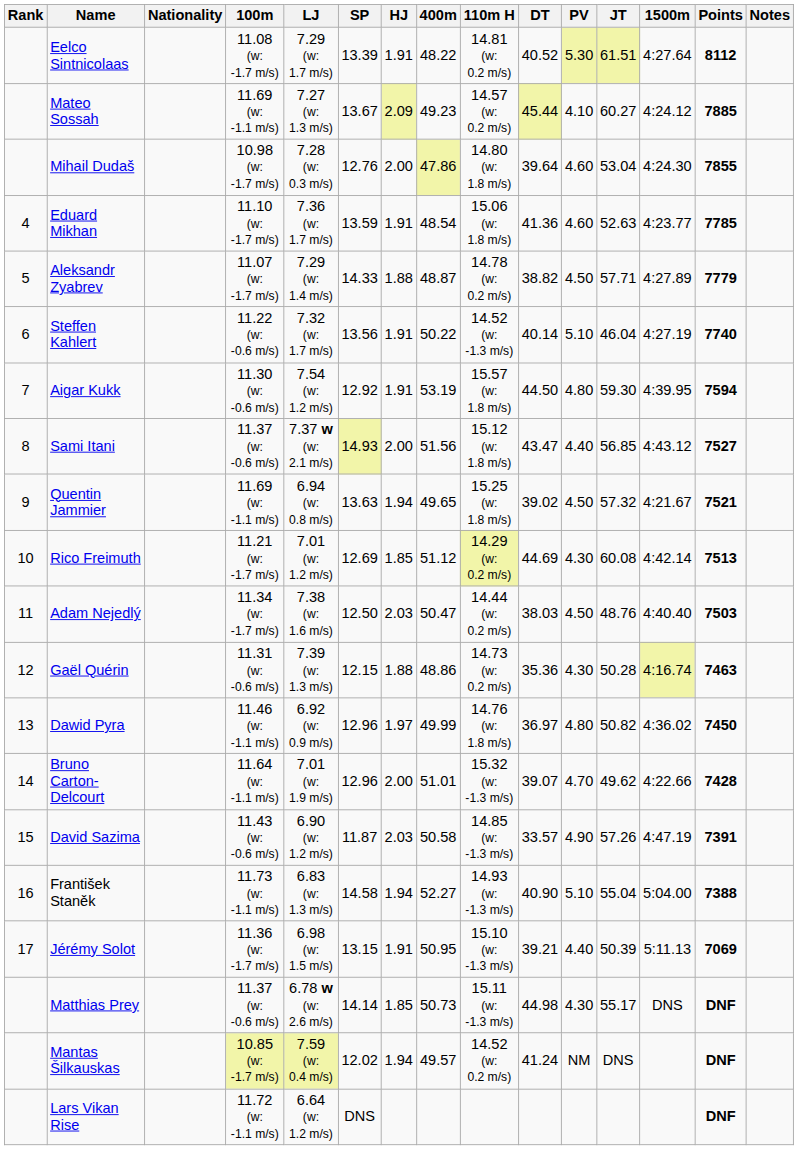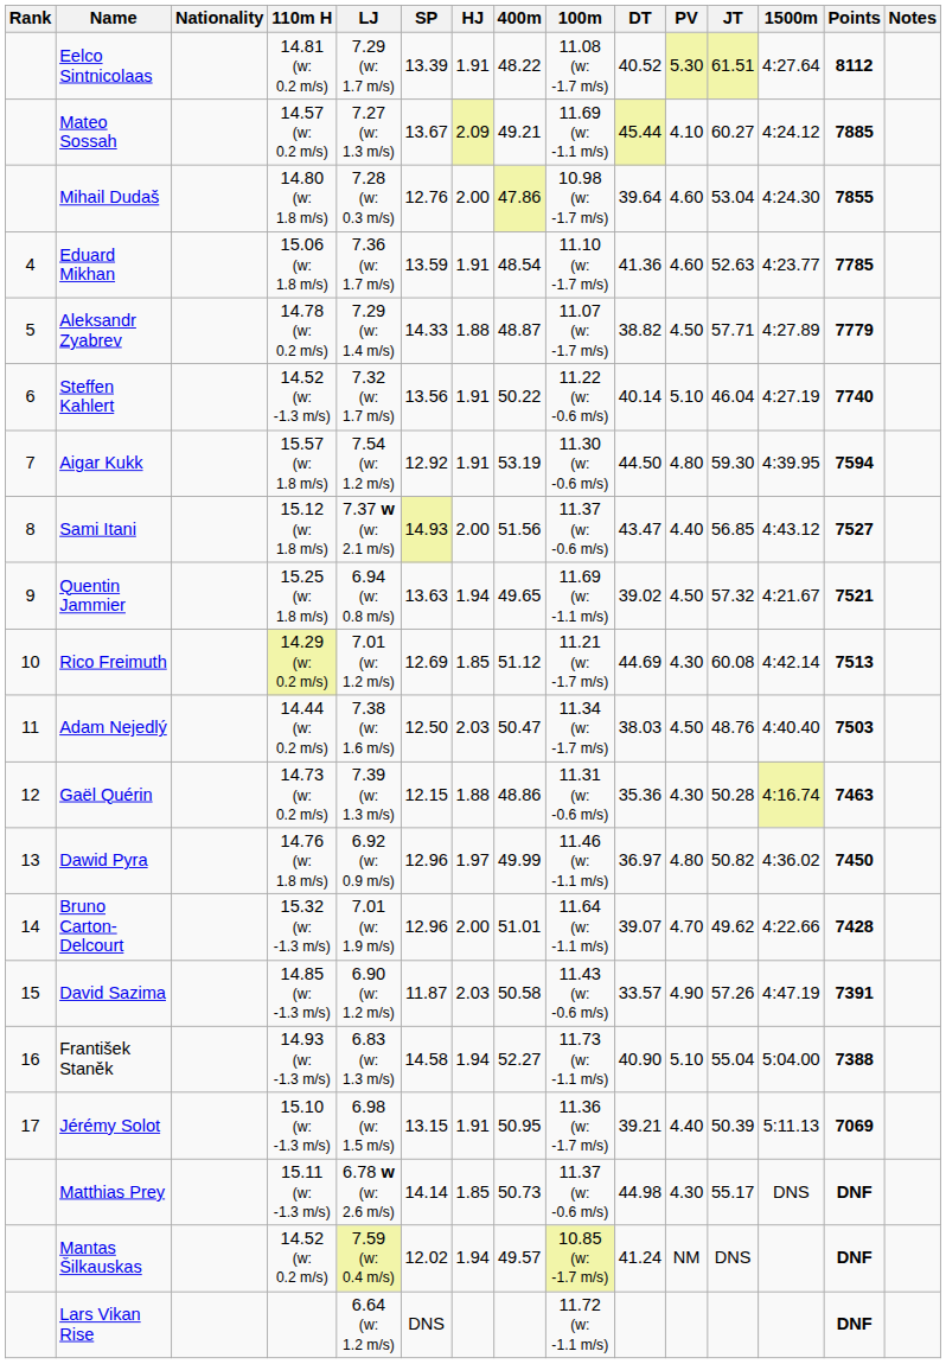 <table class="wikitable sortable" style="text-align:center">
 <tr>
 <th>Rank</th>
 <th>Name</th>
 <th>Nationality</th>
-<th>100m</th>
+<th>110m H</th>
 <th>LJ</th>
 <th>SP</th>
 <th>HJ</th>
 <th>400m</th>
-<th>110m H</th>
+<th>100m</th>
 <th>DT</th>
 <th>PV</th>
 <th>JT</th>
 <th>1500m</th>
 <th>Points</th>
 <th>Notes</th>
 </tr>
 <tr>
 <td></td>
 <td align=left><a href='#'>Eelco Sintnicolaas</a></td>
 <td align=left></td>
-<td>11.08<br><small>(w: -1.7 m/s)</small></td>
+<td>14.81<br><small>(w: 0.2 m/s)</small></td>
 <td>7.29<br><small>(w: 1.7 m/s)</small></td>
 <td>13.39</td>
 <td>1.91</td>
 <td>48.22</td>
-<td>14.81<br><small>(w: 0.2 m/s)</small></td>
+<td>11.08<br><small>(w: -1.7 m/s)</small></td>
 <td>40.52</td>
 <td bgcolor=#F2F5A9>5.30</td>
 <td bgcolor=#F2F5A9>61.51</td>
 <td>4:27.64</td>
 <td><strong>8112</strong></td>
 <td></td>
 </tr>
 <tr>
 <td></td>
 <td align=left><a href='#'>Mateo Sossah</a></td>
 <td align=left></td>
-<td>11.69<br><small>(w: -1.1 m/s)</small></td>
+<td>14.57<br><small>(w: 0.2 m/s)</small></td>
 <td>7.27<br><small>(w: 1.3 m/s)</small></td>
 <td>13.67</td>
 <td bgcolor=#F2F5A9>2.09</td>
-<td>49.23</td>
-<td>14.57<br><small>(w: 0.2 m/s)</small></td>
+<td>49.21</td>
+<td>11.69<br><small>(w: -1.1 m/s)</small></td>
 <td bgcolor=#F2F5A9>45.44</td>
 <td>4.10</td>
 <td>60.27</td>
 <td>4:24.12</td>
 <td><strong>7885</strong></td>
 <td></td>
 </tr>
 <tr>
 <td></td>
 <td align=left><a href='#'>Mihail Dudaš</a></td>
 <td align=left></td>
-<td>10.98<br><small>(w: -1.7 m/s)</small></td>
+<td>14.80<br><small>(w: 1.8 m/s)</small></td>
 <td>7.28<br><small>(w: 0.3 m/s)</small></td>
 <td>12.76</td>
 <td>2.00</td>
 <td bgcolor=#F2F5A9>47.86</td>
-<td>14.80<br><small>(w: 1.8 m/s)</small></td>
+<td>10.98<br><small>(w: -1.7 m/s)</small></td>
 <td>39.64</td>
 <td>4.60</td>
 <td>53.04</td>
 <td>4:24.30</td>
 <td><strong>7855</strong></td>
 <td></td>
 </tr>
 <tr>
 <td>4</td>
 <td align=left><a href='#'>Eduard Mikhan</a></td>
 <td align=left></td>
-<td>11.10<br><small>(w: -1.7 m/s)</small></td>
+<td>15.06<br><small>(w: 1.8 m/s)</small></td>
 <td>7.36<br><small>(w: 1.7 m/s)</small></td>
 <td>13.59</td>
 <td>1.91</td>
 <td>48.54</td>
-<td>15.06<br><small>(w: 1.8 m/s)</small></td>
+<td>11.10<br><small>(w: -1.7 m/s)</small></td>
 <td>41.36</td>
 <td>4.60</td>
 <td>52.63</td>
 <td>4:23.77</td>
 <td><strong>7785</strong></td>
 <td></td>
 </tr>
 <tr>
 <td>5</td>
 <td align=left><a href='#'>Aleksandr Zyabrev</a></td>
 <td align=left></td>
-<td>11.07<br><small>(w: -1.7 m/s)</small></td>
+<td>14.78<br><small>(w: 0.2 m/s)</small></td>
 <td>7.29<br><small>(w: 1.4 m/s)</small></td>
 <td>14.33</td>
 <td>1.88</td>
 <td>48.87</td>
-<td>14.78<br><small>(w: 0.2 m/s)</small></td>
+<td>11.07<br><small>(w: -1.7 m/s)</small></td>
 <td>38.82</td>
 <td>4.50</td>
 <td>57.71</td>
 <td>4:27.89</td>
 <td><strong>7779</strong></td>
 <td></td>
 </tr>
 <tr>
 <td>6</td>
 <td align=left><a href='#'>Steffen Kahlert</a></td>
 <td align=left></td>
-<td>11.22<br><small>(w: -0.6 m/s)</small></td>
+<td>14.52<br><small>(w: -1.3 m/s)</small></td>
 <td>7.32<br><small>(w: 1.7 m/s)</small></td>
 <td>13.56</td>
 <td>1.91</td>
 <td>50.22</td>
-<td>14.52<br><small>(w: -1.3 m/s)</small></td>
+<td>11.22<br><small>(w: -0.6 m/s)</small></td>
 <td>40.14</td>
 <td>5.10</td>
 <td>46.04</td>
 <td>4:27.19</td>
 <td><strong>7740</strong></td>
 <td></td>
 </tr>
 <tr>
 <td>7</td>
 <td align=left><a href='#'>Aigar Kukk</a></td>
 <td align=left></td>
-<td>11.30<br><small>(w: -0.6 m/s)</small></td>
+<td>15.57<br><small>(w: 1.8 m/s)</small></td>
 <td>7.54<br><small>(w: 1.2 m/s)</small></td>
 <td>12.92</td>
 <td>1.91</td>
 <td>53.19</td>
-<td>15.57<br><small>(w: 1.8 m/s)</small></td>
+<td>11.30<br><small>(w: -0.6 m/s)</small></td>
 <td>44.50</td>
 <td>4.80</td>
 <td>59.30</td>
 <td>4:39.95</td>
 <td><strong>7594</strong></td>
 <td></td>
 </tr>
 <tr>
 <td>8</td>
 <td align=left><a href='#'>Sami Itani</a></td>
 <td align=left></td>
-<td>11.37<br><small>(w: -0.6 m/s)</small></td>
+<td>15.12<br><small>(w: 1.8 m/s)</small></td>
 <td>7.37 <strong>w</strong><br><small>(w: 2.1 m/s)</small></td>
 <td bgcolor=#F2F5A9>14.93</td>
 <td>2.00</td>
 <td>51.56</td>
-<td>15.12<br><small>(w: 1.8 m/s)</small></td>
+<td>11.37<br><small>(w: -0.6 m/s)</small></td>
 <td>43.47</td>
 <td>4.40</td>
 <td>56.85</td>
 <td>4:43.12</td>
 <td><strong>7527</strong></td>
 <td></td>
 </tr>
 <tr>
 <td>9</td>
 <td align=left><a href='#'>Quentin Jammier</a></td>
 <td align=left></td>
-<td>11.69<br><small>(w: -1.1 m/s)</small></td>
+<td>15.25<br><small>(w: 1.8 m/s)</small></td>
 <td>6.94<br><small>(w: 0.8 m/s)</small></td>
 <td>13.63</td>
 <td>1.94</td>
 <td>49.65</td>
-<td>15.25<br><small>(w: 1.8 m/s)</small></td>
+<td>11.69<br><small>(w: -1.1 m/s)</small></td>
 <td>39.02</td>
 <td>4.50</td>
 <td>57.32</td>
 <td>4:21.67</td>
 <td><strong>7521</strong></td>
 <td></td>
 </tr>
 <tr>
 <td>10</td>
 <td align=left><a href='#'>Rico Freimuth</a></td>
 <td align=left></td>
-<td>11.21<br><small>(w: -1.7 m/s)</small></td>
+<td bgcolor=#F2F5A9>14.29<br><small>(w: 0.2 m/s)</small></td>
 <td>7.01<br><small>(w: 1.2 m/s)</small></td>
 <td>12.69</td>
 <td>1.85</td>
 <td>51.12</td>
-<td bgcolor=#F2F5A9>14.29<br><small>(w: 0.2 m/s)</small></td>
+<td>11.21<br><small>(w: -1.7 m/s)</small></td>
 <td>44.69</td>
 <td>4.30</td>
 <td>60.08</td>
 <td>4:42.14</td>
 <td><strong>7513</strong></td>
 <td></td>
 </tr>
 <tr>
 <td>11</td>
 <td align=left><a href='#'>Adam Nejedlý</a></td>
 <td align=left></td>
-<td>11.34<br><small>(w: -1.7 m/s)</small></td>
+<td>14.44<br><small>(w: 0.2 m/s)</small></td>
 <td>7.38<br><small>(w: 1.6 m/s)</small></td>
 <td>12.50</td>
 <td>2.03</td>
 <td>50.47</td>
-<td>14.44<br><small>(w: 0.2 m/s)</small></td>
+<td>11.34<br><small>(w: -1.7 m/s)</small></td>
 <td>38.03</td>
 <td>4.50</td>
 <td>48.76</td>
 <td>4:40.40</td>
 <td><strong>7503</strong></td>
 <td></td>
 </tr>
 <tr>
 <td>12</td>
 <td align=left><a href='#'>Gaël Quérin</a></td>
 <td align=left></td>
-<td>11.31<br><small>(w: -0.6 m/s)</small></td>
+<td>14.73<br><small>(w: 0.2 m/s)</small></td>
 <td>7.39<br><small>(w: 1.3 m/s)</small></td>
 <td>12.15</td>
 <td>1.88</td>
 <td>48.86</td>
-<td>14.73<br><small>(w: 0.2 m/s)</small></td>
+<td>11.31<br><small>(w: -0.6 m/s)</small></td>
 <td>35.36</td>
 <td>4.30</td>
 <td>50.28</td>
 <td bgcolor=#F2F5A9>4:16.74</td>
 <td><strong>7463</strong></td>
 <td></td>
 </tr>
 <tr>
 <td>13</td>
 <td align=left><a href='#'>Dawid Pyra</a></td>
 <td align=left></td>
-<td>11.46<br><small>(w: -1.1 m/s)</small></td>
+<td>14.76<br><small>(w: 1.8 m/s)</small></td>
 <td>6.92<br><small>(w: 0.9 m/s)</small></td>
 <td>12.96</td>
 <td>1.97</td>
 <td>49.99</td>
-<td>14.76<br><small>(w: 1.8 m/s)</small></td>
+<td>11.46<br><small>(w: -1.1 m/s)</small></td>
 <td>36.97</td>
 <td>4.80</td>
 <td>50.82</td>
 <td>4:36.02</td>
 <td><strong>7450</strong></td>
 <td></td>
 </tr>
 <tr>
 <td>14</td>
 <td align=left><a href='#'>Bruno Carton-Delcourt</a></td>
 <td align=left></td>
-<td>11.64<br><small>(w: -1.1 m/s)</small></td>
+<td>15.32<br><small>(w: -1.3 m/s)</small></td>
 <td>7.01<br><small>(w: 1.9 m/s)</small></td>
 <td>12.96</td>
 <td>2.00</td>
 <td>51.01</td>
-<td>15.32<br><small>(w: -1.3 m/s)</small></td>
+<td>11.64<br><small>(w: -1.1 m/s)</small></td>
 <td>39.07</td>
 <td>4.70</td>
 <td>49.62</td>
 <td>4:22.66</td>
 <td><strong>7428</strong></td>
 <td></td>
 </tr>
 <tr>
 <td>15</td>
 <td align=left><a href='#'>David Sazima</a></td>
 <td align=left></td>
-<td>11.43<br><small>(w: -0.6 m/s)</small></td>
+<td>14.85<br><small>(w: -1.3 m/s)</small></td>
 <td>6.90<br><small>(w: 1.2 m/s)</small></td>
 <td>11.87</td>
 <td>2.03</td>
 <td>50.58</td>
-<td>14.85<br><small>(w: -1.3 m/s)</small></td>
+<td>11.43<br><small>(w: -0.6 m/s)</small></td>
 <td>33.57</td>
 <td>4.90</td>
 <td>57.26</td>
 <td>4:47.19</td>
 <td><strong>7391</strong></td>
 <td></td>
 </tr>
 <tr>
 <td>16</td>
 <td align=left>František Staněk</td>
 <td align=left></td>
-<td>11.73<br><small>(w: -1.1 m/s)</small></td>
+<td>14.93<br><small>(w: -1.3 m/s)</small></td>
 <td>6.83<br><small>(w: 1.3 m/s)</small></td>
 <td>14.58</td>
 <td>1.94</td>
 <td>52.27</td>
-<td>14.93<br><small>(w: -1.3 m/s)</small></td>
+<td>11.73<br><small>(w: -1.1 m/s)</small></td>
 <td>40.90</td>
 <td>5.10</td>
 <td>55.04</td>
 <td>5:04.00</td>
 <td><strong>7388</strong></td>
 <td></td>
 </tr>
 <tr>
 <td>17</td>
 <td align=left><a href='#'>Jérémy Solot</a></td>
 <td align=left></td>
-<td>11.36<br><small>(w: -1.7 m/s)</small></td>
+<td>15.10<br><small>(w: -1.3 m/s)</small></td>
 <td>6.98<br><small>(w: 1.5 m/s)</small></td>
 <td>13.15</td>
 <td>1.91</td>
 <td>50.95</td>
-<td>15.10<br><small>(w: -1.3 m/s)</small></td>
+<td>11.36<br><small>(w: -1.7 m/s)</small></td>
 <td>39.21</td>
 <td>4.40</td>
 <td>50.39</td>
 <td>5:11.13</td>
 <td><strong>7069</strong></td>
 <td></td>
 </tr>
 <tr>
 <td></td>
 <td align=left><a href='#'>Matthias Prey</a></td>
 <td align=left></td>
-<td>11.37<br><small>(w: -0.6 m/s)</small></td>
+<td>15.11<br><small>(w: -1.3 m/s)</small></td>
 <td>6.78 <strong>w</strong><br><small>(w: 2.6 m/s)</small></td>
 <td>14.14</td>
 <td>1.85</td>
 <td>50.73</td>
-<td>15.11<br><small>(w: -1.3 m/s)</small></td>
+<td>11.37<br><small>(w: -0.6 m/s)</small></td>
 <td>44.98</td>
 <td>4.30</td>
 <td>55.17</td>
 <td>DNS</td>
 <td><strong>DNF</strong></td>
 <td></td>
 </tr>
 <tr>
 <td></td>
 <td align=left><a href='#'>Mantas Šilkauskas</a></td>
 <td align=left></td>
-<td bgcolor=#F2F5A9>10.85<br><small>(w: -1.7 m/s)</small></td>
+<td>14.52<br><small>(w: 0.2 m/s)</small></td>
 <td bgcolor=#F2F5A9>7.59<br><small>(w: 0.4 m/s)</small></td>
 <td>12.02</td>
 <td>1.94</td>
 <td>49.57</td>
-<td>14.52<br><small>(w: 0.2 m/s)</small></td>
+<td bgcolor=#F2F5A9>10.85<br><small>(w: -1.7 m/s)</small></td>
 <td>41.24</td>
 <td>NM</td>
 <td>DNS</td>
 <td></td>
 <td><strong>DNF</strong></td>
 <td></td>
 </tr>
 <tr>
 <td></td>
 <td align=left><a href='#'>Lars Vikan Rise</a></td>
 <td align=left></td>
-<td>11.72<br><small>(w: -1.1 m/s)</small></td>
+<td></td>
 <td>6.64<br><small>(w: 1.2 m/s)</small></td>
 <td>DNS</td>
 <td></td>
 <td></td>
-<td></td>
+<td>11.72<br><small>(w: -1.1 m/s)</small></td>
 <td></td>
 <td></td>
 <td></td>
 <td></td>
 <td><strong>DNF</strong></td>
 <td></td>
 </tr>
 </table>
